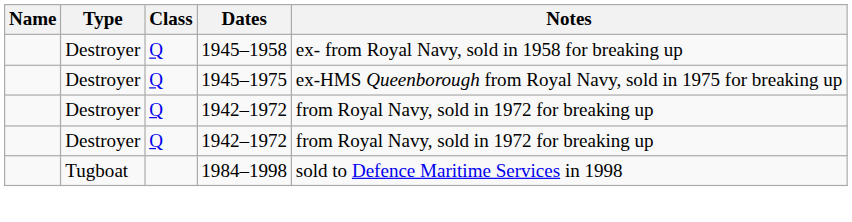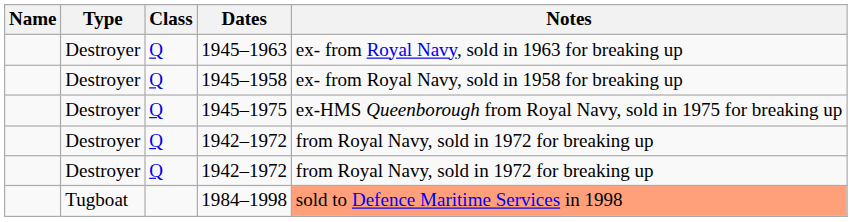 <table class="wikitable sortable" border="1">
 <tr>
 <th>Name</th>
 <th>Type</th>
 <th>Class</th>
 <th>Dates</th>
 <th>Notes</th>
+</tr>
+<tr>
+<td></td>
+<td>Destroyer</td>
+<td><a href='#'>Q</a></td>
+<td>1945–1963</td>
+<td>ex- from <a href='#'>Royal Navy</a>, sold in 1963 for breaking up</td>
 </tr>
 <tr>
 <td></td>
 <td>Destroyer</td>
 <td><a href='#'>Q</a></td>
 <td>1945–1958</td>
 <td>ex- from Royal Navy, sold in 1958 for breaking up</td>
 </tr>
 <tr>
 <td></td>
 <td>Destroyer</td>
 <td><a href='#'>Q</a></td>
 <td>1945–1975</td>
 <td>ex-HMS <em>Queenborough</em> from Royal Navy, sold in 1975 for breaking up</td>
 </tr>
 <tr>
 <td></td>
 <td>Destroyer</td>
 <td><a href='#'>Q</a></td>
 <td>1942–1972</td>
 <td>from Royal Navy, sold in 1972 for breaking up</td>
 </tr>
 <tr>
 <td></td>
 <td>Destroyer</td>
 <td><a href='#'>Q</a></td>
 <td>1942–1972</td>
 <td>from Royal Navy, sold in 1972 for breaking up</td>
 </tr>
 <tr>
 <td></td>
 <td>Tugboat</td>
 <td></td>
 <td>1984–1998</td>
-<td>sold to <a href='#'>Defence Maritime Services</a> in 1998</td>
+<td style="background: lightsalmon;">sold to <a href='#'>Defence Maritime Services</a> in 1998</td>
 </tr>
 </table>
